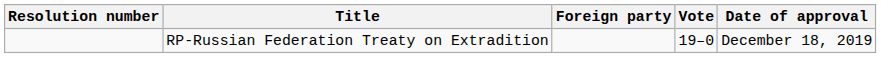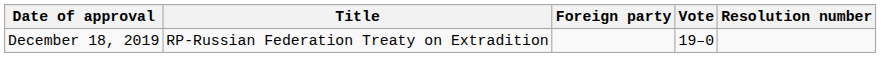 <table class="wikitable">
 <tr>
-<th>Resolution number</th>
+<th>Date of approval</th>
 <th>Title</th>
 <th>Foreign party</th>
 <th>Vote</th>
-<th>Date of approval</th>
+<th>Resolution number</th>
 </tr>
 <tr>
-<td></td>
+<td>December 18, 2019</td>
 <td>RP-Russian Federation Treaty on Extradition</td>
 <td></td>
 <td>19–0</td>
-<td>December 18, 2019</td>
+<td></td>
 </tr>
 </table>
